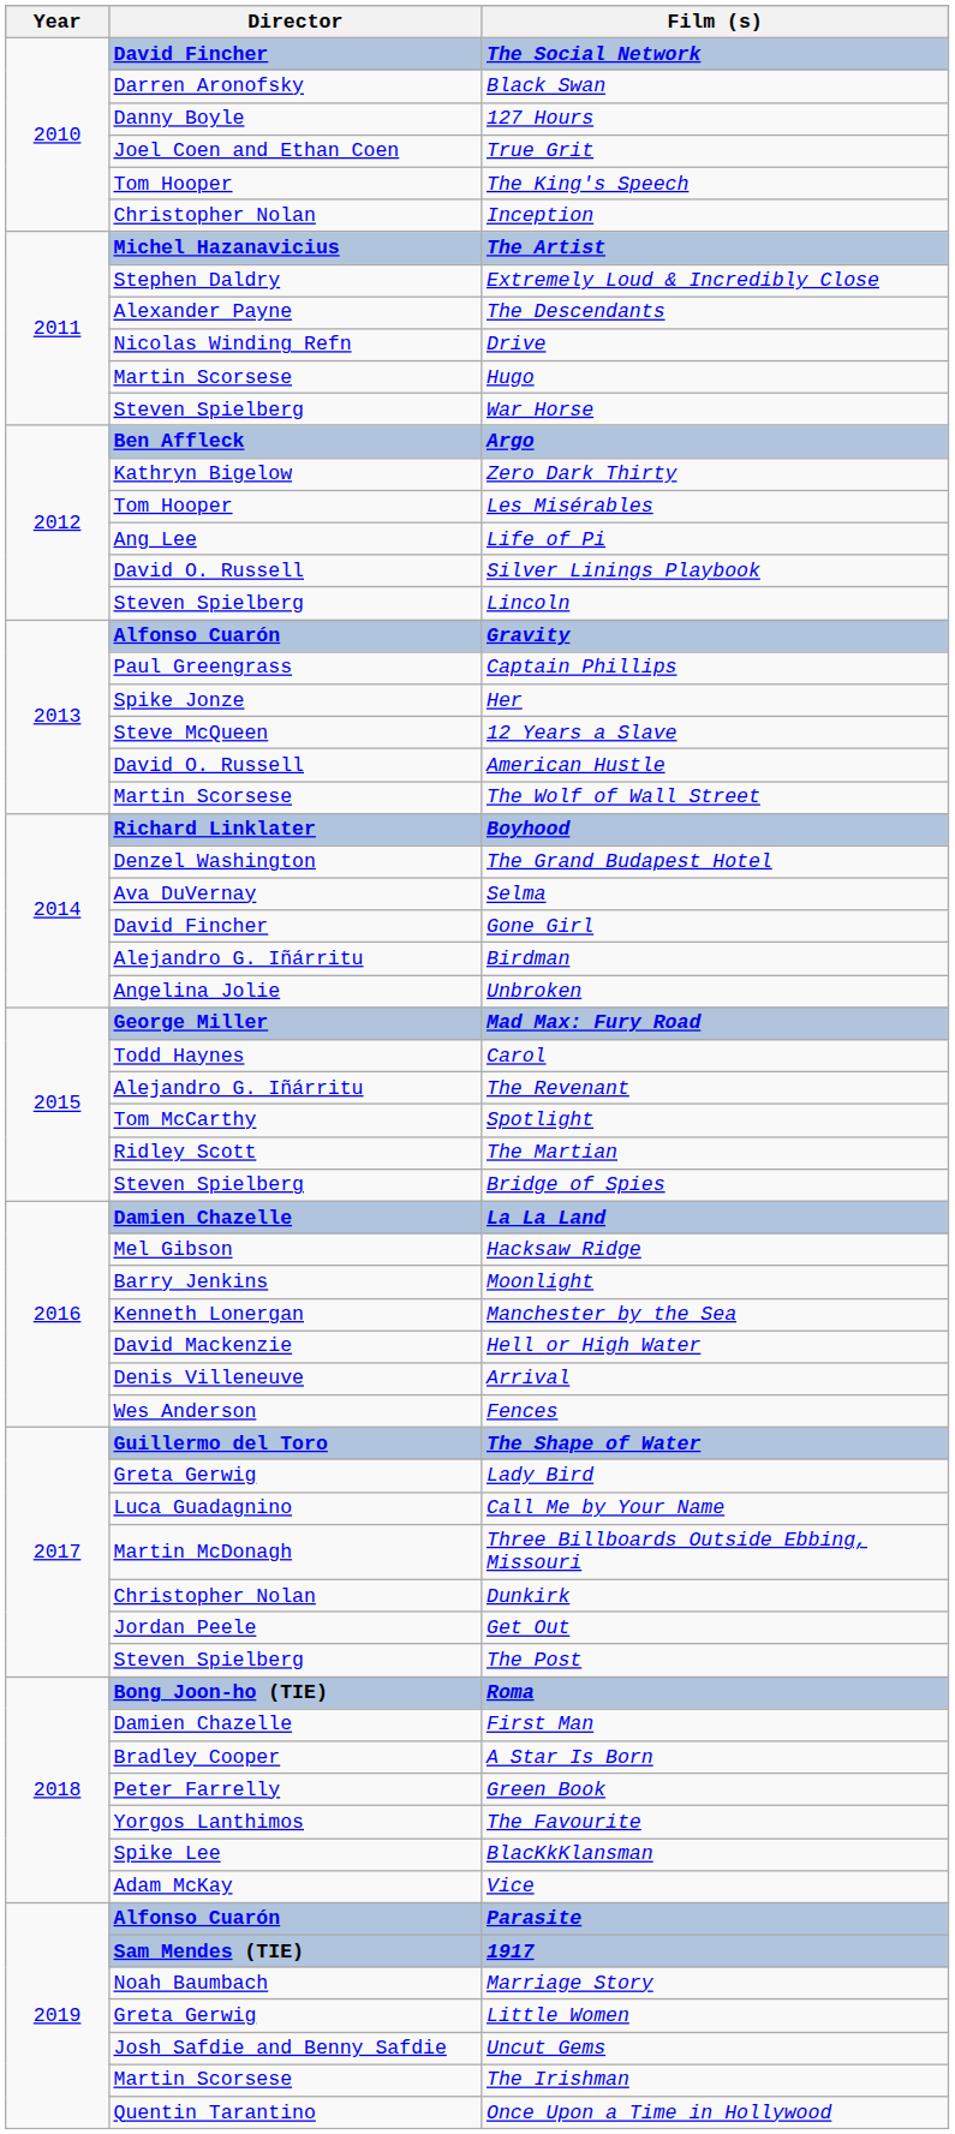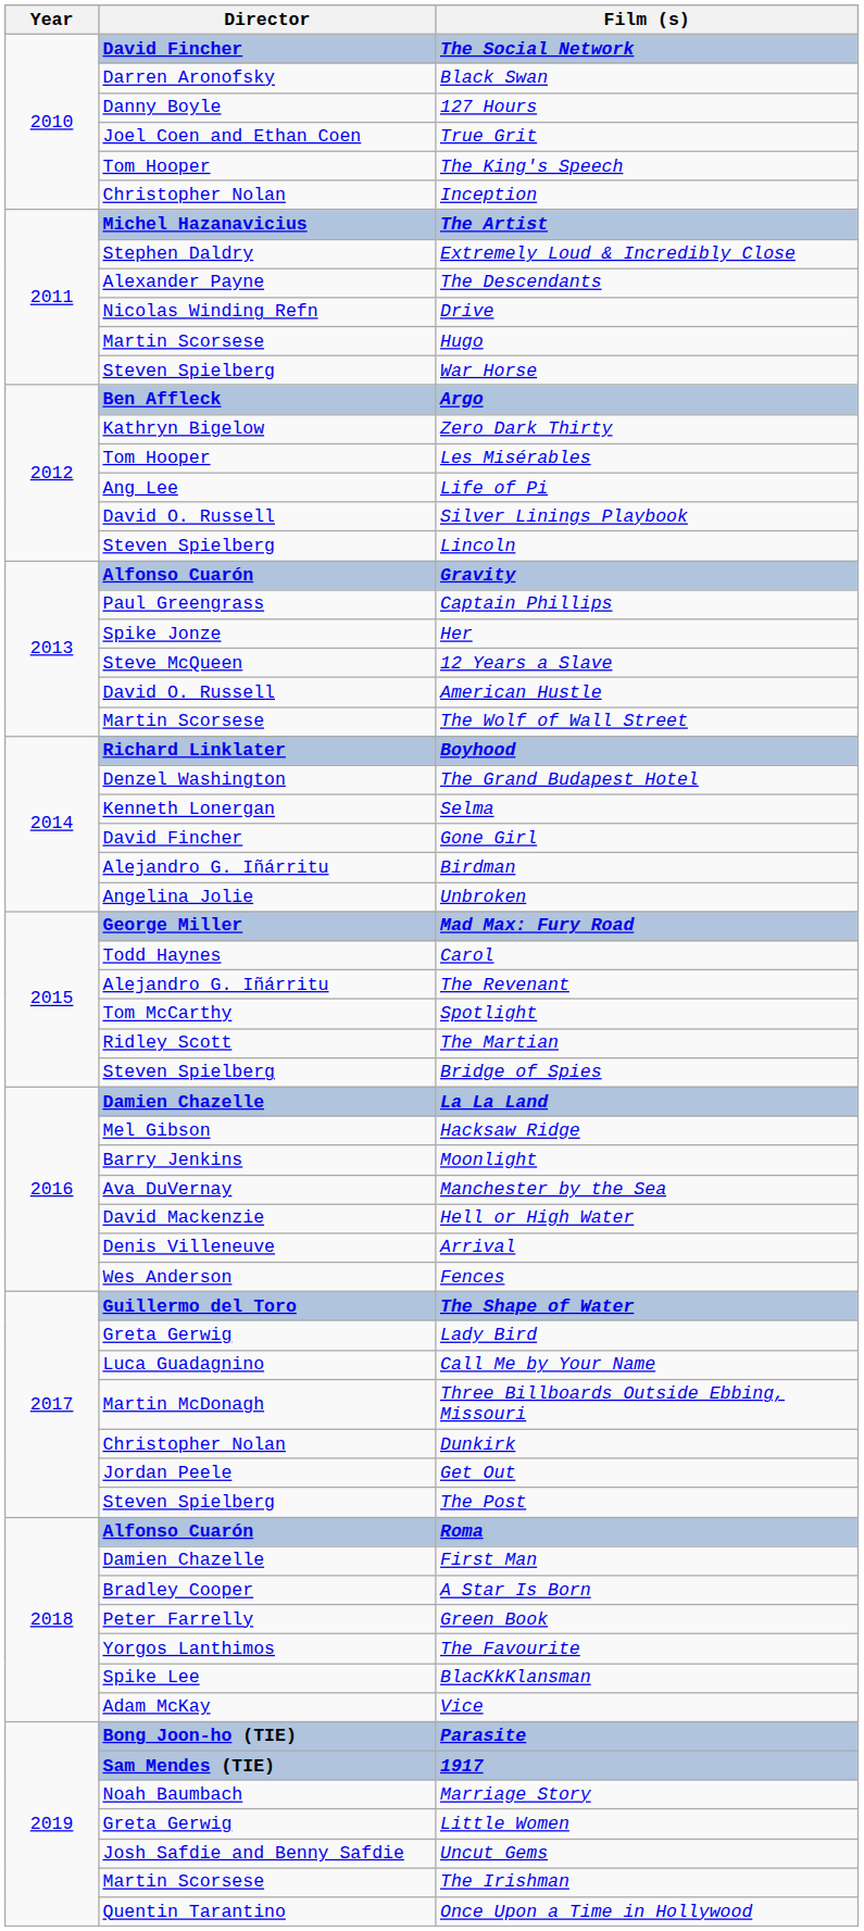 <table class="wikitable" width="70%">
 <tr style="background:#bebebe;">
 <th style="width:5%;">Year</th>
 <th style="width:20%;">Director</th>
 <th style="width:25%;">Film (s)</th>
 </tr>
 <tr>
 <td rowspan="6" style="text-align:center;"><a href='#'>2010</a> <br></td>
 <td style="background:#B0C4DE;"><strong><a href='#'>David Fincher</a></strong></td>
 <td style="background:#B0C4DE;"><strong><em><a href='#'>The Social Network</a></em></strong></td>
 </tr>
 <tr>
 <td><a href='#'>Darren Aronofsky</a></td>
 <td><em><a href='#'>Black Swan</a></em></td>
 </tr>
 <tr>
 <td><a href='#'>Danny Boyle</a></td>
 <td><em><a href='#'>127 Hours</a></em></td>
 </tr>
 <tr>
 <td><a href='#'>Joel Coen and Ethan Coen</a></td>
 <td><em><a href='#'>True Grit</a></em></td>
 </tr>
 <tr>
 <td><a href='#'>Tom Hooper</a></td>
 <td><em><a href='#'>The King's Speech</a></em></td>
 </tr>
 <tr>
 <td><a href='#'>Christopher Nolan</a></td>
 <td><em><a href='#'>Inception</a></em></td>
 </tr>
 <tr>
 <td rowspan="6" style="text-align:center;"><a href='#'>2011</a> <br></td>
 <td style="background:#B0C4DE;"><strong><a href='#'>Michel Hazanavicius</a></strong></td>
 <td style="background:#B0C4DE;"><strong><em><a href='#'>The Artist</a></em></strong></td>
 </tr>
 <tr>
 <td><a href='#'>Stephen Daldry</a></td>
 <td><em><a href='#'>Extremely Loud & Incredibly Close</a></em></td>
 </tr>
 <tr>
 <td><a href='#'>Alexander Payne</a></td>
 <td><em><a href='#'>The Descendants</a></em></td>
 </tr>
 <tr>
 <td><a href='#'>Nicolas Winding Refn</a></td>
 <td><em><a href='#'>Drive</a></em></td>
 </tr>
 <tr>
 <td><a href='#'>Martin Scorsese</a></td>
 <td><em><a href='#'>Hugo</a></em></td>
 </tr>
 <tr>
 <td><a href='#'>Steven Spielberg</a></td>
 <td><em><a href='#'>War Horse</a></em></td>
 </tr>
 <tr>
 <td rowspan="6" style="text-align:center;"><a href='#'>2012</a> <br></td>
 <td style="background:#B0C4DE;"><strong><a href='#'>Ben Affleck</a></strong></td>
 <td style="background:#B0C4DE;"><strong><em><a href='#'>Argo</a></em></strong></td>
 </tr>
 <tr>
 <td><a href='#'>Kathryn Bigelow</a></td>
 <td><em><a href='#'>Zero Dark Thirty</a></em></td>
 </tr>
 <tr>
 <td><a href='#'>Tom Hooper</a></td>
 <td><em><a href='#'>Les Misérables</a></em></td>
 </tr>
 <tr>
 <td><a href='#'>Ang Lee</a></td>
 <td><em><a href='#'>Life of Pi</a></em></td>
 </tr>
 <tr>
 <td><a href='#'>David O. Russell</a></td>
 <td><em><a href='#'>Silver Linings Playbook</a></em></td>
 </tr>
 <tr>
 <td><a href='#'>Steven Spielberg</a></td>
 <td><em><a href='#'>Lincoln</a></em></td>
 </tr>
 <tr>
 <td rowspan="6" style="text-align:center;"><a href='#'>2013</a> <br></td>
 <td style="background:#B0C4DE;"><strong><a href='#'>Alfonso Cuarón</a></strong></td>
 <td style="background:#B0C4DE;"><strong><em><a href='#'>Gravity</a></em></strong></td>
 </tr>
 <tr>
 <td><a href='#'>Paul Greengrass</a></td>
 <td><em><a href='#'>Captain Phillips</a></em></td>
 </tr>
 <tr>
 <td><a href='#'>Spike Jonze</a></td>
 <td><em><a href='#'>Her</a></em></td>
 </tr>
 <tr>
 <td><a href='#'>Steve McQueen</a></td>
 <td><em><a href='#'>12 Years a Slave</a></em></td>
 </tr>
 <tr>
 <td><a href='#'>David O. Russell</a></td>
 <td><em><a href='#'>American Hustle</a></em></td>
 </tr>
 <tr>
 <td><a href='#'>Martin Scorsese</a></td>
 <td><em><a href='#'>The Wolf of Wall Street</a></em></td>
 </tr>
 <tr>
 <td rowspan="6" style="text-align:center;"><a href='#'>2014</a> <br></td>
 <td style="background:#B0C4DE;"><strong><a href='#'>Richard Linklater</a></strong></td>
 <td style="background:#B0C4DE;"><strong><em><a href='#'>Boyhood</a></em></strong></td>
 </tr>
 <tr>
 <td><a href='#'>Denzel Washington</a></td>
 <td><em><a href='#'>The Grand Budapest Hotel</a></em></td>
 </tr>
 <tr>
-<td><a href='#'>Ava DuVernay</a></td>
+<td><a href='#'>Kenneth Lonergan</a></td>
 <td><em><a href='#'>Selma</a></em></td>
 </tr>
 <tr>
 <td><a href='#'>David Fincher</a></td>
 <td><em><a href='#'>Gone Girl</a></em></td>
 </tr>
 <tr>
 <td><a href='#'>Alejandro G. Iñárritu</a></td>
 <td><em><a href='#'>Birdman</a></em></td>
 </tr>
 <tr>
 <td><a href='#'>Angelina Jolie</a></td>
 <td><em><a href='#'>Unbroken</a></em></td>
 </tr>
 <tr>
 <td rowspan="6" style="text-align:center;"><a href='#'>2015</a> <br></td>
 <td style="background:#B0C4DE;"><strong><a href='#'>George Miller</a></strong></td>
 <td style="background:#B0C4DE;"><strong><em><a href='#'>Mad Max: Fury Road</a></em></strong></td>
 </tr>
 <tr>
 <td><a href='#'>Todd Haynes</a></td>
 <td><em><a href='#'>Carol</a></em></td>
 </tr>
 <tr>
 <td><a href='#'>Alejandro G. Iñárritu</a></td>
 <td><em><a href='#'>The Revenant</a></em></td>
 </tr>
 <tr>
 <td><a href='#'>Tom McCarthy</a></td>
 <td><em><a href='#'>Spotlight</a></em></td>
 </tr>
 <tr>
 <td><a href='#'>Ridley Scott</a></td>
 <td><em><a href='#'>The Martian</a></em></td>
 </tr>
 <tr>
 <td><a href='#'>Steven Spielberg</a></td>
 <td><em><a href='#'>Bridge of Spies</a></em></td>
 </tr>
 <tr>
 <td rowspan="7" style="text-align:center;"><a href='#'>2016</a> <br></td>
 <td style="background:#B0C4DE;"><strong><a href='#'>Damien Chazelle</a></strong></td>
 <td style="background:#B0C4DE;"><strong><em><a href='#'>La La Land</a></em></strong></td>
 </tr>
 <tr>
 <td><a href='#'>Mel Gibson</a></td>
 <td><em><a href='#'>Hacksaw Ridge</a></em></td>
 </tr>
 <tr>
 <td><a href='#'>Barry Jenkins</a></td>
 <td><em><a href='#'>Moonlight</a></em></td>
 </tr>
 <tr>
-<td><a href='#'>Kenneth Lonergan</a></td>
+<td><a href='#'>Ava DuVernay</a></td>
 <td><em><a href='#'>Manchester by the Sea</a></em></td>
 </tr>
 <tr>
 <td><a href='#'>David Mackenzie</a></td>
 <td><em><a href='#'>Hell or High Water</a></em></td>
 </tr>
 <tr>
 <td><a href='#'>Denis Villeneuve</a></td>
 <td><em><a href='#'>Arrival</a></em></td>
 </tr>
 <tr>
 <td><a href='#'>Wes Anderson</a></td>
 <td><em><a href='#'>Fences</a></em></td>
 </tr>
 <tr>
 <td rowspan="7" style="text-align:center;"><a href='#'>2017</a> <br></td>
 <td style="background:#B0C4DE;"><strong><a href='#'>Guillermo del Toro</a></strong></td>
 <td style="background:#B0C4DE;"><strong><em><a href='#'>The Shape of Water</a></em></strong></td>
 </tr>
 <tr>
 <td><a href='#'>Greta Gerwig</a></td>
 <td><em><a href='#'>Lady Bird</a></em></td>
 </tr>
 <tr>
 <td><a href='#'>Luca Guadagnino</a></td>
 <td><em><a href='#'>Call Me by Your Name</a></em></td>
 </tr>
 <tr>
 <td><a href='#'>Martin McDonagh</a></td>
 <td><em><a href='#'>Three Billboards Outside Ebbing, Missouri</a></em></td>
 </tr>
 <tr>
 <td><a href='#'>Christopher Nolan</a></td>
 <td><em><a href='#'>Dunkirk</a></em></td>
 </tr>
 <tr>
 <td><a href='#'>Jordan Peele</a></td>
 <td><em><a href='#'>Get Out</a></em></td>
 </tr>
 <tr>
 <td><a href='#'>Steven Spielberg</a></td>
 <td><em><a href='#'>The Post</a></em></td>
 </tr>
 <tr>
 <td rowspan="7" style="text-align:center;"><a href='#'>2018</a> <br></td>
-<td style="background:#B0C4DE;"><strong><a href='#'>Bong Joon-ho</a> (TIE)</strong></td>
+<td style="background:#B0C4DE;"><strong><a href='#'>Alfonso Cuarón</a></strong></td>
 <td style="background:#B0C4DE;"><strong><em><a href='#'>Roma</a></em></strong></td>
 </tr>
 <tr>
 <td><a href='#'>Damien Chazelle</a></td>
 <td><em><a href='#'>First Man</a></em></td>
 </tr>
 <tr>
 <td><a href='#'>Bradley Cooper</a></td>
 <td><em><a href='#'>A Star Is Born</a></em></td>
 </tr>
 <tr>
 <td><a href='#'>Peter Farrelly</a></td>
 <td><em><a href='#'>Green Book</a></em></td>
 </tr>
 <tr>
 <td><a href='#'>Yorgos Lanthimos</a></td>
 <td><em><a href='#'>The Favourite</a></em></td>
 </tr>
 <tr>
 <td><a href='#'>Spike Lee</a></td>
 <td><em><a href='#'>BlacKkKlansman</a></em></td>
 </tr>
 <tr>
 <td><a href='#'>Adam McKay</a></td>
 <td><em><a href='#'>Vice</a></em></td>
 </tr>
 <tr>
 <td rowspan="7" style="text-align:center;"><a href='#'>2019</a> <br></td>
-<td style="background:#B0C4DE;"><strong><a href='#'>Alfonso Cuarón</a></strong></td>
+<td style="background:#B0C4DE;"><strong><a href='#'>Bong Joon-ho</a> (TIE)</strong></td>
 <td style="background:#B0C4DE;"><strong><em><a href='#'>Parasite</a></em></strong></td>
 </tr>
 <tr>
 <td style="background:#B0C4DE;"><strong><a href='#'>Sam Mendes</a> (TIE)</strong></td>
 <td style="background:#B0C4DE;"><strong><em><a href='#'>1917</a></em></strong></td>
 </tr>
 <tr>
 <td><a href='#'>Noah Baumbach</a></td>
 <td><em><a href='#'>Marriage Story</a></em></td>
 </tr>
 <tr>
 <td><a href='#'>Greta Gerwig</a></td>
 <td><em><a href='#'>Little Women</a></em></td>
 </tr>
 <tr>
 <td><a href='#'>Josh Safdie and Benny Safdie</a></td>
 <td><em><a href='#'>Uncut Gems</a></em></td>
 </tr>
 <tr>
 <td><a href='#'>Martin Scorsese</a></td>
 <td><em><a href='#'>The Irishman</a></em></td>
 </tr>
 <tr>
 <td><a href='#'>Quentin Tarantino</a></td>
 <td><em><a href='#'>Once Upon a Time in Hollywood</a></em></td>
 </tr>
 </table>
